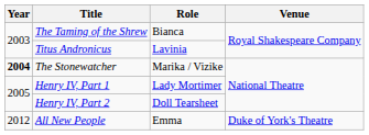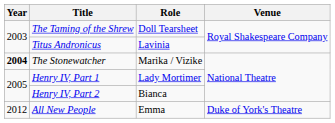 <table class="wikitable sortable">
 <tr>
 <th>Year</th>
 <th>Title</th>
 <th>Role</th>
 <th>Venue</th>
 </tr>
 <tr>
 <td rowspan="2">2003</td>
 <td><em><a href='#'>The Taming of the Shrew</a> </em></td>
-<td>Bianca</td>
+<td><a href='#'>Doll Tearsheet</a></td>
 <td rowspan="2"><a href='#'>Royal Shakespeare Company</a></td>
 </tr>
 <tr>
 <td><em><a href='#'>Titus Andronicus</a></em></td>
 <td><a href='#'>Lavinia</a></td>
 </tr>
 <tr>
 <td><strong>2004</strong></td>
 <td><em>The Stonewatcher</em></td>
 <td>Marika / Vizike</td>
 <td rowspan="3"><a href='#'>National Theatre</a></td>
 </tr>
 <tr>
 <td rowspan="2">2005</td>
 <td><em><a href='#'>Henry IV, Part 1</a></em></td>
 <td><a href='#'>Lady Mortimer</a></td>
 </tr>
 <tr>
 <td><em><a href='#'>Henry IV, Part 2</a></em></td>
-<td><a href='#'>Doll Tearsheet</a></td>
+<td>Bianca</td>
 </tr>
 <tr>
 <td>2012</td>
 <td><em><a href='#'>All New People</a></em></td>
 <td>Emma</td>
 <td><a href='#'>Duke of York's Theatre</a></td>
 </tr>
 </table>
